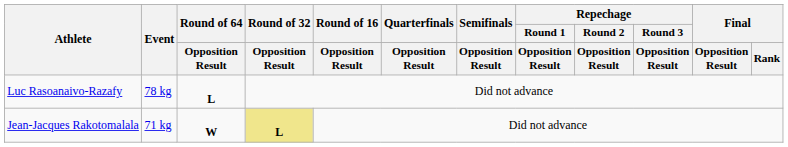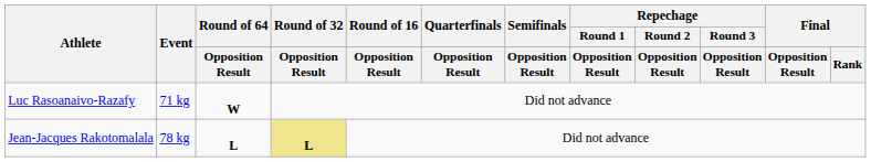 <table class="wikitable" style="font-size:90%">
 <tr>
 <th rowspan="3">Athlete</th>
 <th rowspan="3">Event</th>
 <th rowspan="2">Round of 64</th>
 <th rowspan="2">Round of 32</th>
 <th rowspan="2">Round of 16</th>
 <th rowspan="2">Quarterfinals</th>
 <th rowspan="2">Semifinals</th>
 <th colspan=3>Repechage</th>
 <th rowspan="2" colspan=2>Final</th>
 </tr>
 <tr style="font-size:95%">
 <th>Round 1</th>
 <th>Round 2</th>
 <th>Round 3</th>
 </tr>
 <tr style="font-size:95%">
 <th>Opposition<br>Result</th>
 <th>Opposition<br>Result</th>
 <th>Opposition<br>Result</th>
 <th>Opposition<br>Result</th>
 <th>Opposition<br>Result</th>
 <th>Opposition<br>Result</th>
 <th>Opposition<br>Result</th>
 <th>Opposition<br>Result</th>
 <th>Opposition<br>Result</th>
 <th>Rank</th>
 </tr>
 <tr align=center>
 <td align=left><a href='#'>Luc Rasoanaivo-Razafy</a></td>
-<td align=left><a href='#'>78 kg</a></td>
-<td><br><strong>L</strong></td>
+<td align=left><a href='#'>71 kg</a></td>
+<td><br><strong>W</strong></td>
 <td colspan=9>Did not advance</td>
 </tr>
 <tr align=center>
 <td align=left><a href='#'>Jean-Jacques Rakotomalala</a></td>
-<td align=left><a href='#'>71 kg</a></td>
-<td><br><strong>W</strong></td>
+<td align=left><a href='#'>78 kg</a></td>
+<td><br><strong>L</strong></td>
 <td style="background: khaki;"><br><strong>L</strong></td>
 <td colspan=8>Did not advance</td>
 </tr>
 </table>
